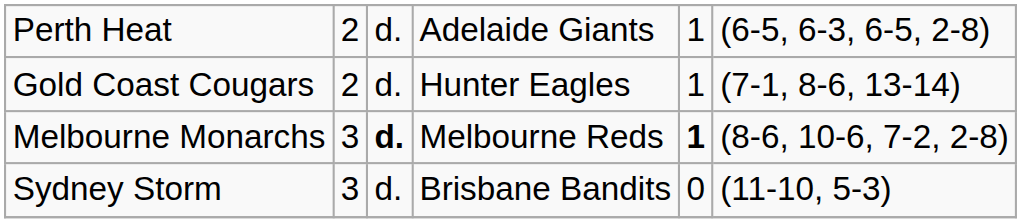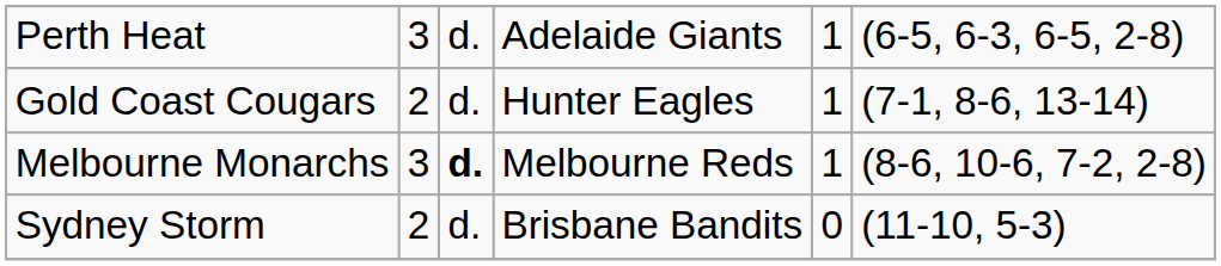 <table class="wikitable">
 <tr>
 </tr>
 <tr>
 <td>Perth Heat</td>
-<td>2</td>
+<td>3</td>
 <td>d.</td>
 <td>Adelaide Giants</td>
 <td>1</td>
 <td>(6-5, 6-3, 6-5, 2-8)</td>
 </tr>
 <tr>
 <td>Gold Coast Cougars</td>
 <td>2</td>
 <td>d.</td>
 <td>Hunter Eagles</td>
 <td>1</td>
 <td>(7-1, 8-6, 13-14)</td>
 </tr>
 <tr>
 <td>Melbourne Monarchs</td>
 <td>3</td>
 <td><strong>d.</strong></td>
 <td>Melbourne Reds</td>
-<td><strong>1</strong></td>
+<td>1</td>
 <td>(8-6, 10-6, 7-2, 2-8)</td>
 </tr>
 <tr>
 <td>Sydney Storm</td>
-<td>3</td>
+<td>2</td>
 <td>d.</td>
 <td>Brisbane Bandits</td>
 <td>0</td>
 <td>(11-10, 5-3)</td>
 </tr>
 <tr>
 </tr>
 </table>
